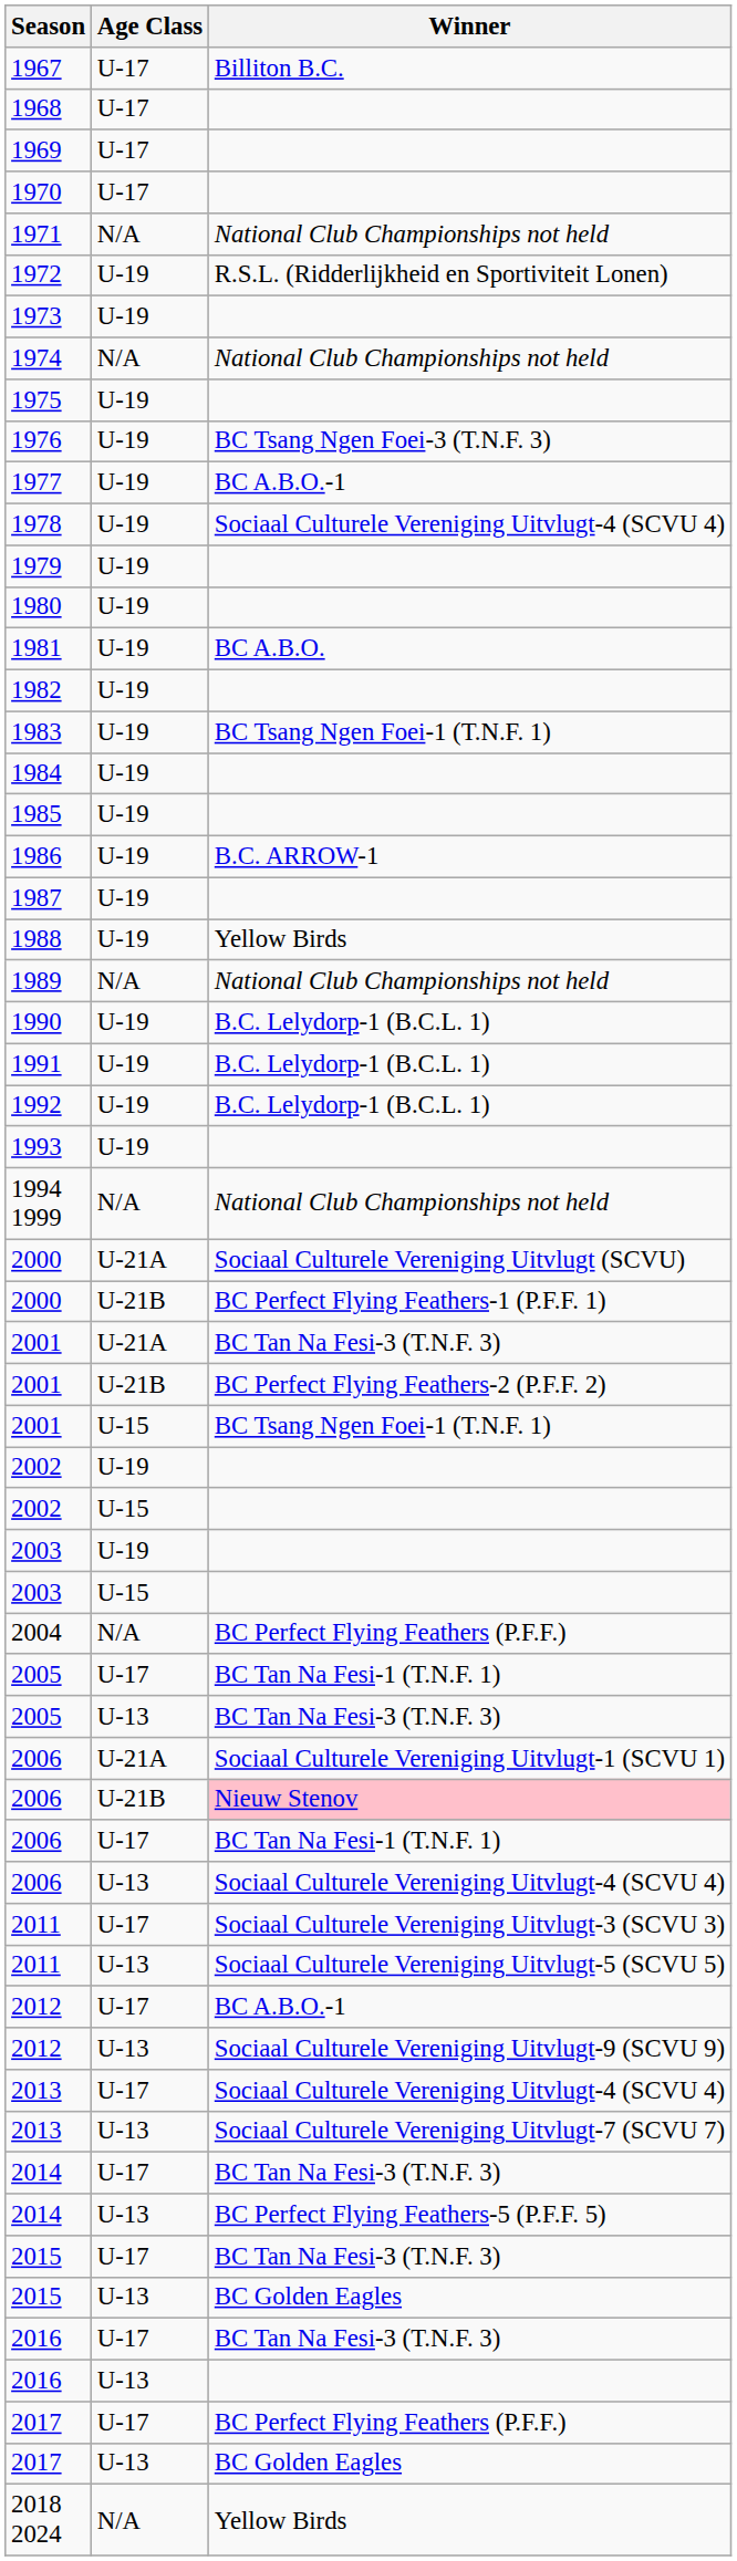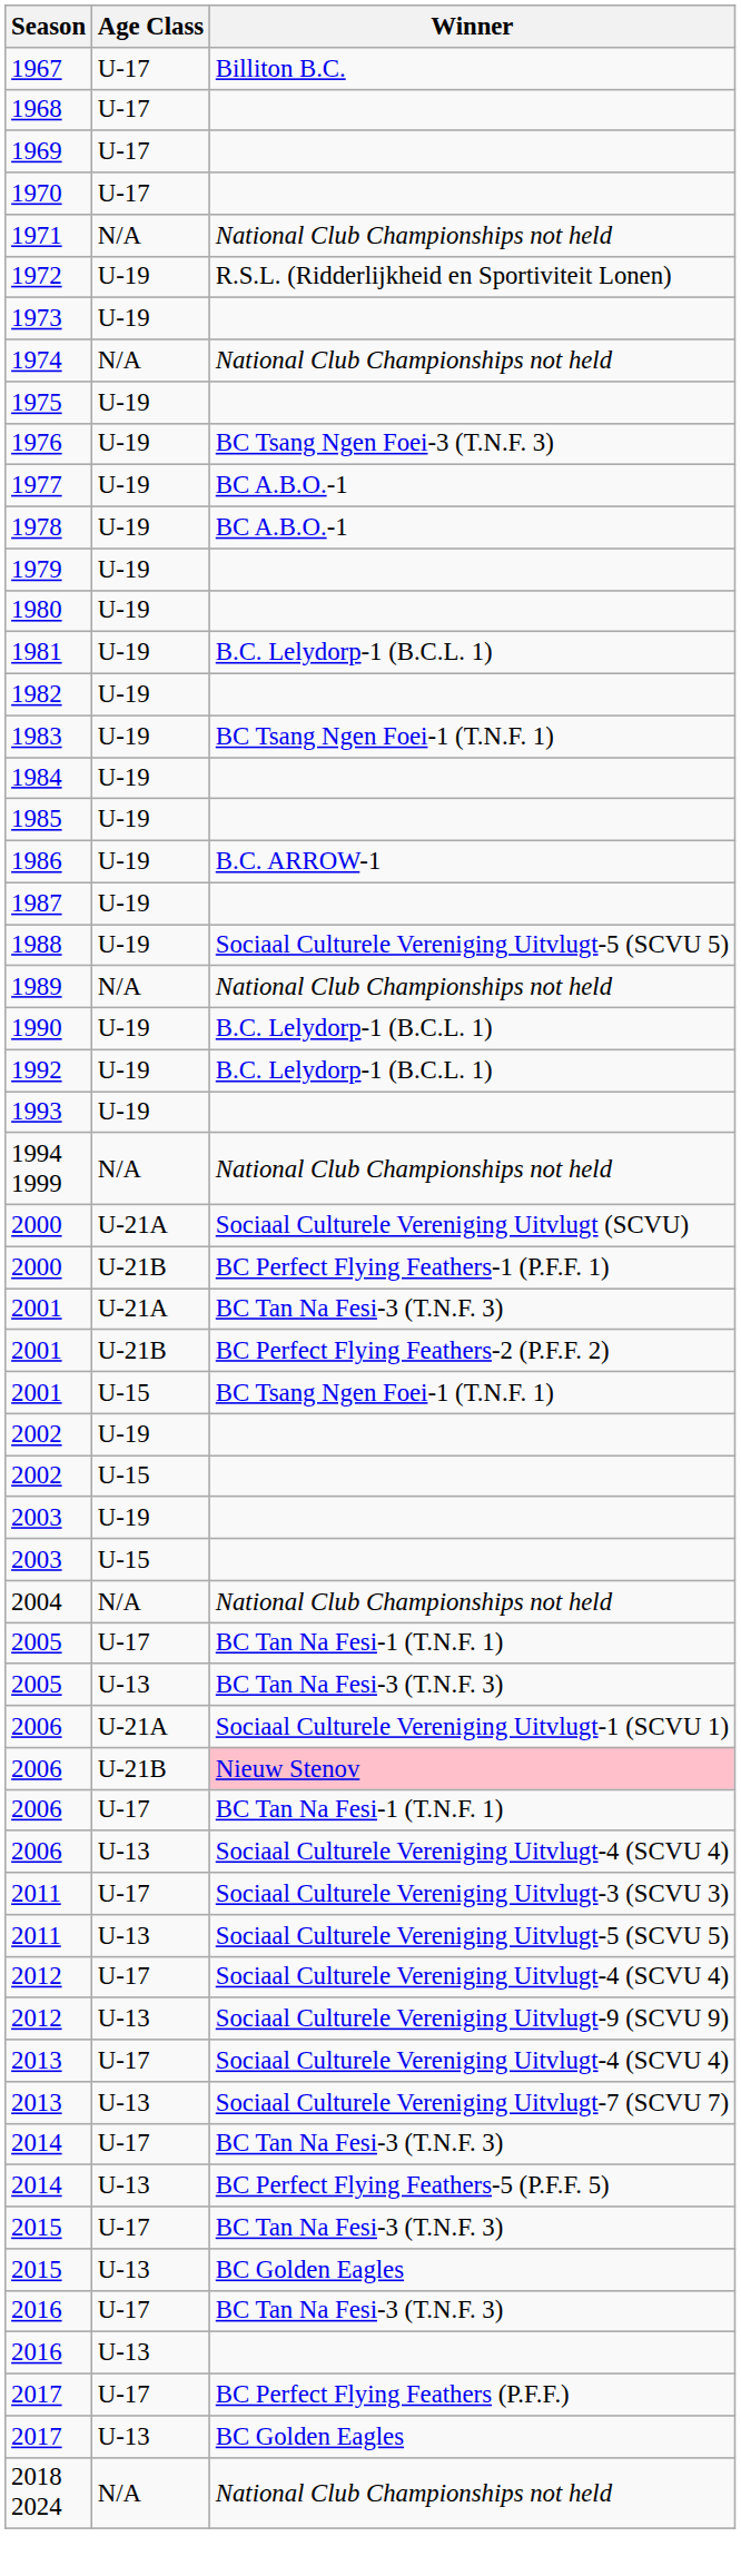 <table class=wikitable style="font-size:90%;">
 <tr>
 <th>Season</th>
 <th>Age Class</th>
 <th>Winner</th>
 </tr>
 <tr>
 <td><a href='#'>1967</a></td>
 <td>U-17</td>
 <td><a href='#'>Billiton B.C.</a></td>
 </tr>
 <tr>
 <td><a href='#'>1968</a></td>
 <td>U-17</td>
 <td></td>
 </tr>
 <tr>
 <td><a href='#'>1969</a></td>
 <td>U-17</td>
 <td></td>
 </tr>
 <tr>
 <td><a href='#'>1970</a></td>
 <td>U-17</td>
 <td></td>
 </tr>
 <tr>
 <td><a href='#'>1971</a></td>
 <td>N/A</td>
 <td><em>National Club Championships not held</em></td>
 </tr>
 <tr>
 <td><a href='#'>1972</a></td>
 <td>U-19</td>
 <td>R.S.L. (Ridderlijkheid en Sportiviteit Lonen)</td>
 </tr>
 <tr>
 <td><a href='#'>1973</a></td>
 <td>U-19</td>
 <td></td>
 </tr>
 <tr>
 <td><a href='#'>1974</a></td>
 <td>N/A</td>
 <td><em>National Club Championships not held</em></td>
 </tr>
 <tr>
 <td><a href='#'>1975</a></td>
 <td>U-19</td>
 <td></td>
 </tr>
 <tr>
 <td><a href='#'>1976</a></td>
 <td>U-19</td>
 <td><a href='#'>BC Tsang Ngen Foei</a>-3 (T.N.F. 3)</td>
 </tr>
 <tr>
 <td><a href='#'>1977</a></td>
 <td>U-19</td>
 <td><a href='#'>BC A.B.O.</a>-1</td>
 </tr>
 <tr>
 <td><a href='#'>1978</a></td>
 <td>U-19</td>
-<td><a href='#'>Sociaal Culturele Vereniging Uitvlugt</a>-4 (SCVU 4)</td>
+<td><a href='#'>BC A.B.O.</a>-1</td>
 </tr>
 <tr>
 <td><a href='#'>1979</a></td>
 <td>U-19</td>
 <td></td>
 </tr>
 <tr>
 <td><a href='#'>1980</a></td>
 <td>U-19</td>
 <td></td>
 </tr>
 <tr>
 <td><a href='#'>1981</a></td>
 <td>U-19</td>
-<td><a href='#'>BC A.B.O.</a></td>
+<td><a href='#'>B.C. Lelydorp</a>-1 (B.C.L. 1)</td>
 </tr>
 <tr>
 <td><a href='#'>1982</a></td>
 <td>U-19</td>
 <td></td>
 </tr>
 <tr>
 <td><a href='#'>1983</a></td>
 <td>U-19</td>
 <td><a href='#'>BC Tsang Ngen Foei</a>-1 (T.N.F. 1)</td>
 </tr>
 <tr>
 <td><a href='#'>1984</a></td>
 <td>U-19</td>
 <td></td>
 </tr>
 <tr>
 <td><a href='#'>1985</a></td>
 <td>U-19</td>
 <td></td>
 </tr>
 <tr>
 <td><a href='#'>1986</a></td>
 <td>U-19</td>
 <td><a href='#'>B.C. ARROW</a>-1</td>
 </tr>
 <tr>
 <td><a href='#'>1987</a></td>
 <td>U-19</td>
 <td></td>
 </tr>
 <tr>
 <td><a href='#'>1988</a></td>
 <td>U-19</td>
-<td>Yellow Birds</td>
+<td><a href='#'>Sociaal Culturele Vereniging Uitvlugt</a>-5 (SCVU 5)</td>
 </tr>
 <tr>
 <td><a href='#'>1989</a></td>
 <td>N/A</td>
 <td><em>National Club Championships not held</em></td>
 </tr>
 <tr>
 <td><a href='#'>1990</a></td>
-<td>U-19</td>
-<td><a href='#'>B.C. Lelydorp</a>-1 (B.C.L. 1)</td>
-</tr>
-<tr>
-<td><a href='#'>1991</a></td>
 <td>U-19</td>
 <td><a href='#'>B.C. Lelydorp</a>-1 (B.C.L. 1)</td>
 </tr>
 <tr>
 <td><a href='#'>1992</a></td>
 <td>U-19</td>
 <td><a href='#'>B.C. Lelydorp</a>-1 (B.C.L. 1)</td>
 </tr>
 <tr>
 <td><a href='#'>1993</a></td>
 <td>U-19</td>
 <td></td>
 </tr>
 <tr>
 <td>1994<br>1999</td>
 <td>N/A</td>
 <td><em>National Club Championships not held</em></td>
 </tr>
 <tr>
 <td><a href='#'>2000</a></td>
 <td>U-21A</td>
 <td><a href='#'>Sociaal Culturele Vereniging Uitvlugt</a> (SCVU)</td>
 </tr>
 <tr>
 <td><a href='#'>2000</a></td>
 <td>U-21B</td>
 <td><a href='#'>BC Perfect Flying Feathers</a>-1 (P.F.F. 1)</td>
 </tr>
 <tr>
 <td><a href='#'>2001</a></td>
 <td>U-21A</td>
 <td><a href='#'>BC Tan Na Fesi</a>-3 (T.N.F. 3)</td>
 </tr>
 <tr>
 <td><a href='#'>2001</a></td>
 <td>U-21B</td>
 <td><a href='#'>BC Perfect Flying Feathers</a>-2 (P.F.F. 2)</td>
 </tr>
 <tr>
 <td><a href='#'>2001</a></td>
 <td>U-15</td>
 <td><a href='#'>BC Tsang Ngen Foei</a>-1 (T.N.F. 1)</td>
 </tr>
 <tr>
 <td><a href='#'>2002</a></td>
 <td>U-19</td>
 <td></td>
 </tr>
 <tr>
 <td><a href='#'>2002</a></td>
 <td>U-15</td>
 <td></td>
 </tr>
 <tr>
 <td><a href='#'>2003</a></td>
 <td>U-19</td>
 <td></td>
 </tr>
 <tr>
 <td><a href='#'>2003</a></td>
 <td>U-15</td>
 <td></td>
 </tr>
 <tr>
 <td>2004</td>
 <td>N/A</td>
-<td><a href='#'>BC Perfect Flying Feathers</a> (P.F.F.)</td>
+<td><em>National Club Championships not held</em></td>
 </tr>
 <tr>
 <td><a href='#'>2005</a></td>
 <td>U-17</td>
 <td><a href='#'>BC Tan Na Fesi</a>-1 (T.N.F. 1)</td>
 </tr>
 <tr>
 <td><a href='#'>2005</a></td>
 <td>U-13</td>
 <td><a href='#'>BC Tan Na Fesi</a>-3 (T.N.F. 3)</td>
 </tr>
 <tr>
 <td><a href='#'>2006</a></td>
 <td>U-21A</td>
 <td><a href='#'>Sociaal Culturele Vereniging Uitvlugt</a>-1 (SCVU 1)</td>
 </tr>
 <tr>
 <td><a href='#'>2006</a></td>
 <td>U-21B</td>
 <td style="background: pink;"><a href='#'>Nieuw Stenov</a></td>
 </tr>
 <tr>
 <td><a href='#'>2006</a></td>
 <td>U-17</td>
 <td><a href='#'>BC Tan Na Fesi</a>-1 (T.N.F. 1)</td>
 </tr>
 <tr>
 <td><a href='#'>2006</a></td>
 <td>U-13</td>
 <td><a href='#'>Sociaal Culturele Vereniging Uitvlugt</a>-4 (SCVU 4)</td>
 </tr>
 <tr>
 <td><a href='#'>2011</a></td>
 <td>U-17</td>
 <td><a href='#'>Sociaal Culturele Vereniging Uitvlugt</a>-3 (SCVU 3)</td>
 </tr>
 <tr>
 <td><a href='#'>2011</a></td>
 <td>U-13</td>
 <td><a href='#'>Sociaal Culturele Vereniging Uitvlugt</a>-5 (SCVU 5)</td>
 </tr>
 <tr>
 <td><a href='#'>2012</a></td>
 <td>U-17</td>
-<td><a href='#'>BC A.B.O.</a>-1</td>
+<td><a href='#'>Sociaal Culturele Vereniging Uitvlugt</a>-4 (SCVU 4)</td>
 </tr>
 <tr>
 <td><a href='#'>2012</a></td>
 <td>U-13</td>
 <td><a href='#'>Sociaal Culturele Vereniging Uitvlugt</a>-9 (SCVU 9)</td>
 </tr>
 <tr>
 <td><a href='#'>2013</a></td>
 <td>U-17</td>
 <td><a href='#'>Sociaal Culturele Vereniging Uitvlugt</a>-4 (SCVU 4)</td>
 </tr>
 <tr>
 <td><a href='#'>2013</a></td>
 <td>U-13</td>
 <td><a href='#'>Sociaal Culturele Vereniging Uitvlugt</a>-7 (SCVU 7)</td>
 </tr>
 <tr>
 <td><a href='#'>2014</a></td>
 <td>U-17</td>
 <td><a href='#'>BC Tan Na Fesi</a>-3 (T.N.F. 3)</td>
 </tr>
 <tr>
 <td><a href='#'>2014</a></td>
 <td>U-13</td>
 <td><a href='#'>BC Perfect Flying Feathers</a>-5 (P.F.F. 5)</td>
 </tr>
 <tr>
 <td><a href='#'>2015</a></td>
 <td>U-17</td>
 <td><a href='#'>BC Tan Na Fesi</a>-3 (T.N.F. 3)</td>
 </tr>
 <tr>
 <td><a href='#'>2015</a></td>
 <td>U-13</td>
 <td><a href='#'>BC Golden Eagles</a></td>
 </tr>
 <tr>
 <td><a href='#'>2016</a></td>
 <td>U-17</td>
 <td><a href='#'>BC Tan Na Fesi</a>-3 (T.N.F. 3)</td>
 </tr>
 <tr>
 <td><a href='#'>2016</a></td>
 <td>U-13</td>
 <td></td>
 </tr>
 <tr>
 <td><a href='#'>2017</a></td>
 <td>U-17</td>
 <td><a href='#'>BC Perfect Flying Feathers</a> (P.F.F.)</td>
 </tr>
 <tr>
 <td><a href='#'>2017</a></td>
 <td>U-13</td>
 <td><a href='#'>BC Golden Eagles</a></td>
 </tr>
 <tr>
 <td>2018<br>2024</td>
 <td>N/A</td>
-<td>Yellow Birds</td>
+<td><em>National Club Championships not held</em></td>
 </tr>
 </table>
